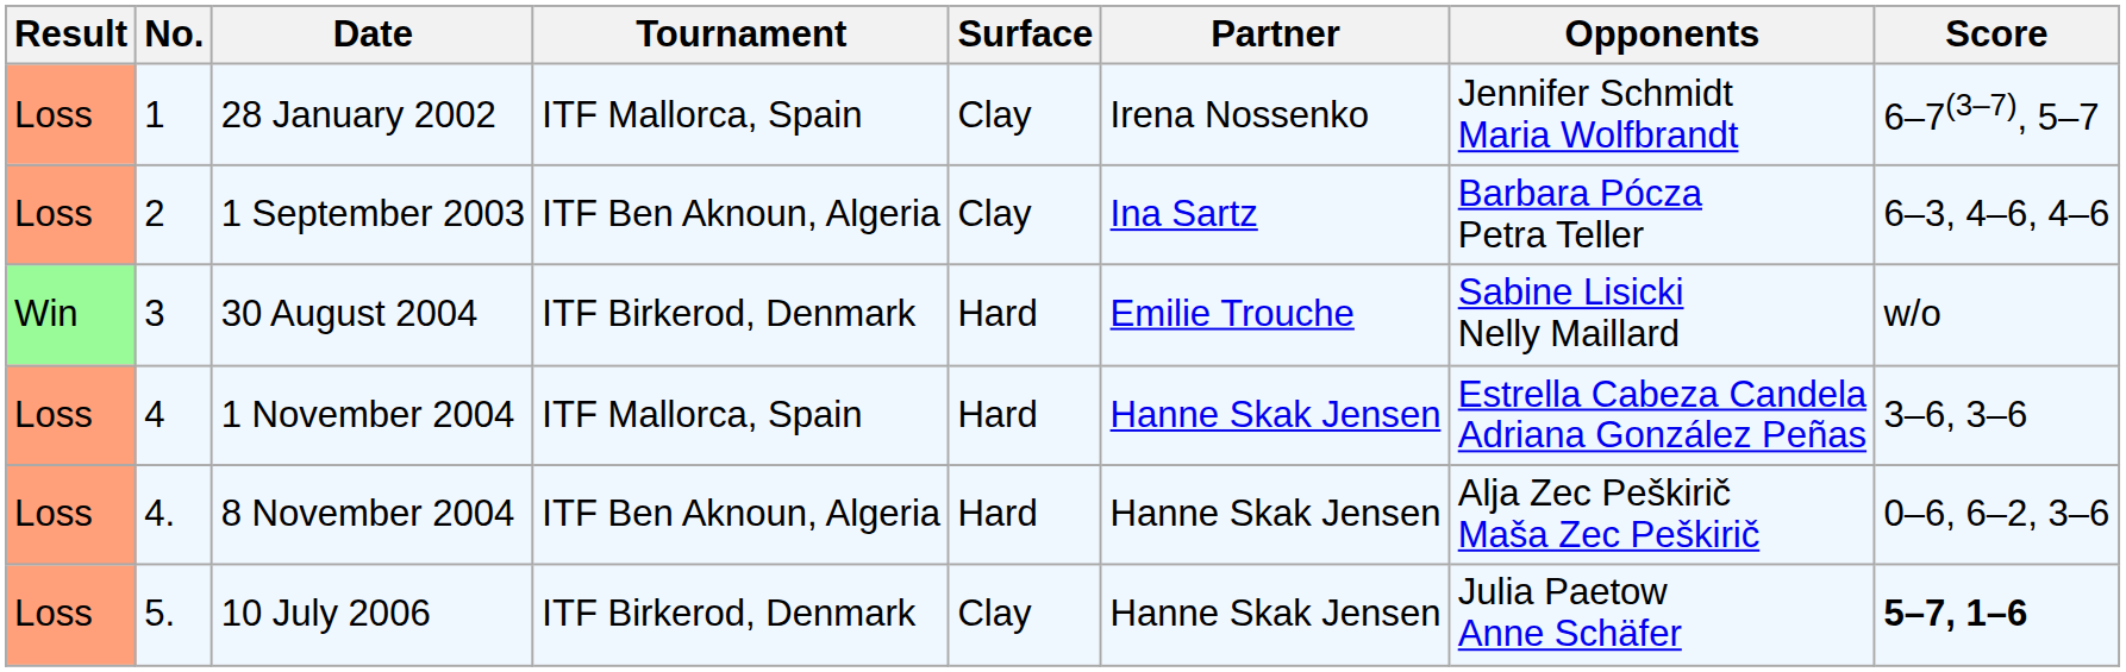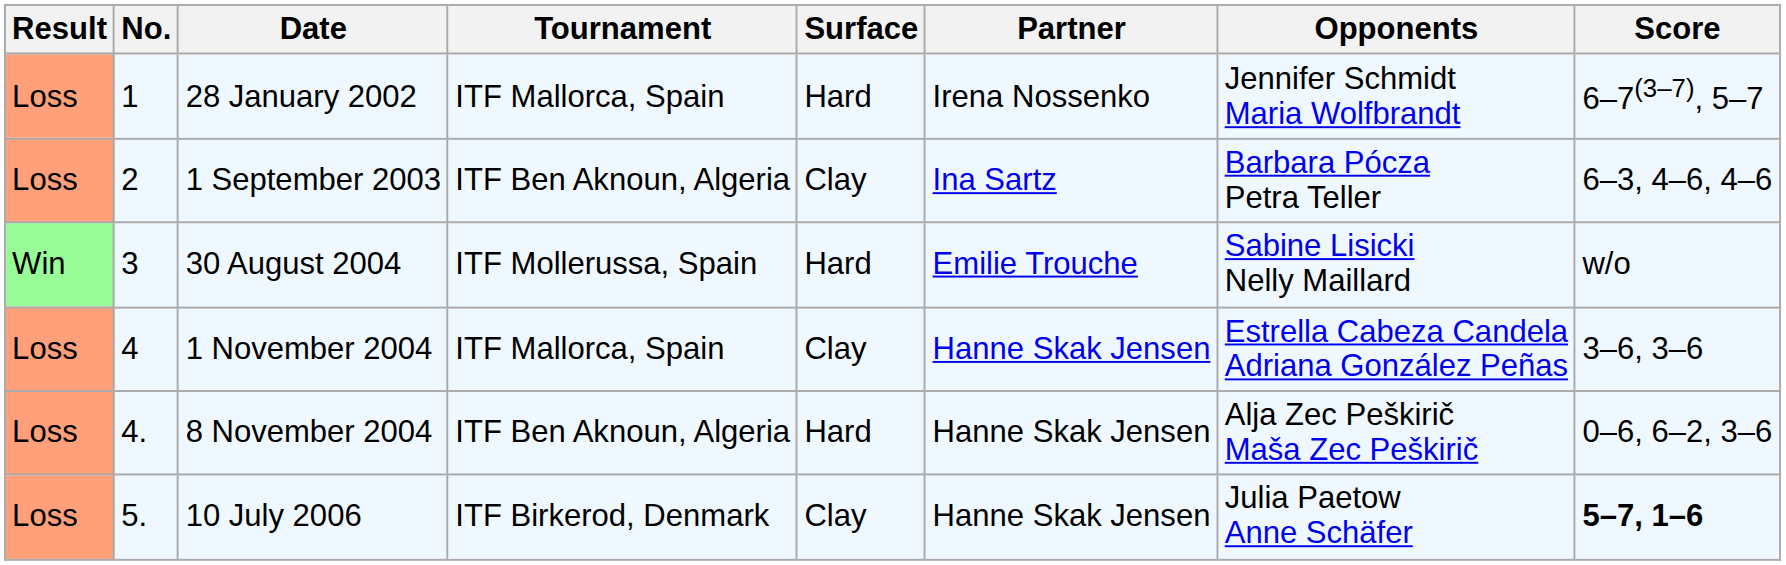 <table class="sortable wikitable">
 <tr>
 <th>Result</th>
 <th>No.</th>
 <th>Date</th>
 <th>Tournament</th>
 <th>Surface</th>
 <th>Partner</th>
 <th>Opponents</th>
 <th>Score</th>
 </tr>
 <tr style="background:#f0f8ff;">
 <td style="background:#ffa07a;">Loss</td>
 <td>1</td>
 <td>28 January 2002</td>
 <td>ITF Mallorca, Spain</td>
-<td>Clay</td>
+<td>Hard</td>
 <td> Irena Nossenko</td>
 <td> Jennifer Schmidt <br>  <a href='#'>Maria Wolfbrandt</a></td>
 <td>6–7<sup>(3–7)</sup>, 5–7</td>
 </tr>
 <tr style="background:#f0f8ff;">
 <td style="background:#ffa07a;">Loss</td>
 <td>2</td>
 <td>1 September 2003</td>
 <td>ITF Ben Aknoun, Algeria</td>
 <td>Clay</td>
 <td> <a href='#'>Ina Sartz</a></td>
 <td> <a href='#'>Barbara Pócza</a> <br>  Petra Teller</td>
 <td>6–3, 4–6, 4–6</td>
 </tr>
 <tr style="background:#f0f8ff;">
 <td style="background:#98fb98;">Win</td>
 <td>3</td>
 <td>30 August 2004</td>
-<td>ITF Birkerod, Denmark</td>
+<td>ITF Mollerussa, Spain</td>
 <td>Hard</td>
 <td> <a href='#'>Emilie Trouche</a></td>
 <td> <a href='#'>Sabine Lisicki</a> <br>  Nelly Maillard</td>
 <td>w/o</td>
 </tr>
 <tr style="background:#f0f8ff;">
 <td style="background:#ffa07a;">Loss</td>
 <td>4</td>
 <td>1 November 2004</td>
 <td>ITF Mallorca, Spain</td>
-<td>Hard</td>
+<td>Clay</td>
 <td> <a href='#'>Hanne Skak Jensen</a></td>
 <td> <a href='#'>Estrella Cabeza Candela</a> <br>  <a href='#'>Adriana González Peñas</a></td>
 <td>3–6, 3–6</td>
 </tr>
 <tr style="background:#f0f8ff;">
 <td style="background:#ffa07a;">Loss</td>
 <td>4.</td>
 <td>8 November 2004</td>
 <td>ITF Ben Aknoun, Algeria</td>
 <td>Hard</td>
 <td> Hanne Skak Jensen</td>
 <td> Alja Zec Peškirič <br>  <a href='#'>Maša Zec Peškirič</a></td>
 <td>0–6, 6–2, 3–6</td>
 </tr>
 <tr style="background:#f0f8ff;">
 <td style="background:#ffa07a;">Loss</td>
 <td>5.</td>
 <td>10 July 2006</td>
 <td>ITF Birkerod, Denmark</td>
 <td>Clay</td>
 <td> Hanne Skak Jensen</td>
 <td> Julia Paetow <br>  <a href='#'>Anne Schäfer</a></td>
 <td><strong>5–7, 1–6</strong></td>
 </tr>
 </table>
